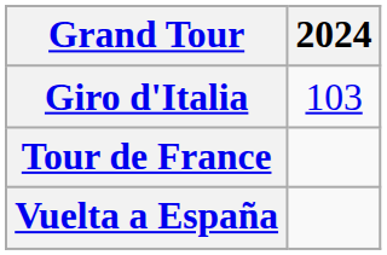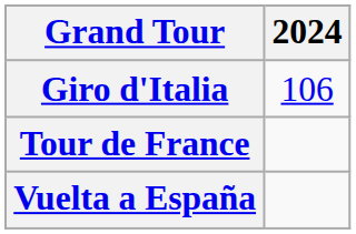 <table class="wikitable plainrowheaders">
 <tr>
 <th scope="col"><a href='#'>Grand Tour</a></th>
 <th>2024</th>
 </tr>
 <tr style="text-align:center;">
 <th scope="row"> <a href='#'>Giro d'Italia</a></th>
-<td><a href='#'>103</a></td>
+<td><a href='#'>106</a></td>
 </tr>
 <tr style="text-align:center;">
 <th scope="row"> <a href='#'>Tour de France</a></th>
 <td></td>
 </tr>
 <tr style="text-align:center;">
 <th scope="row"> <a href='#'>Vuelta a España</a></th>
 <td></td>
 </tr>
 </table>
